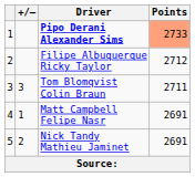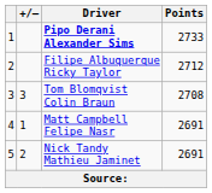 <table class="wikitable" style="font-size: 95%;">
 <tr>
 <th scope="col"></th>
 <th scope="col">+/–</th>
 <th scope="col">Driver</th>
 <th scope="col">Points</th>
 </tr>
 <tr>
 <td align=center>1</td>
 <td align="left"></td>
 <td><strong> <a href='#'>Pipo Derani</a><br> <a href='#'>Alexander Sims</a></strong></td>
-<td align=right style="background: lightsalmon;">2733</td>
+<td align=right>2733</td>
 </tr>
 <tr>
 <td align=center>2</td>
 <td align="left"></td>
 <td> <a href='#'>Filipe Albuquerque</a><br> <a href='#'>Ricky Taylor</a></td>
 <td align=right>2712</td>
 </tr>
 <tr>
 <td align=center>3</td>
 <td align="left"> 3</td>
 <td> <a href='#'>Tom Blomqvist</a><br> <a href='#'>Colin Braun</a></td>
-<td align=right>2711</td>
+<td align=right>2708</td>
 </tr>
 <tr>
 <td align=center>4</td>
 <td align="left"> 1</td>
 <td> <a href='#'>Matt Campbell</a><br> <a href='#'>Felipe Nasr</a></td>
 <td align=right>2691</td>
 </tr>
 <tr>
 <td align=center>5</td>
 <td align="left"> 2</td>
 <td> <a href='#'>Nick Tandy</a><br> <a href='#'>Mathieu Jaminet</a></td>
 <td align=right>2691</td>
 </tr>
 <tr>
 <th colspan=5>Source:</th>
 </tr>
 </table>
